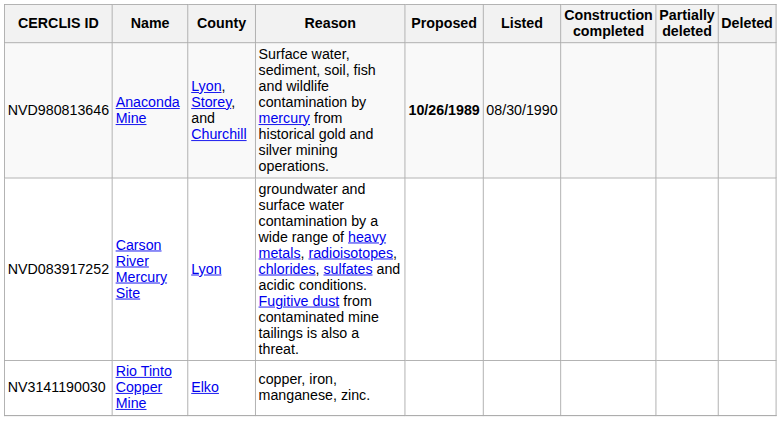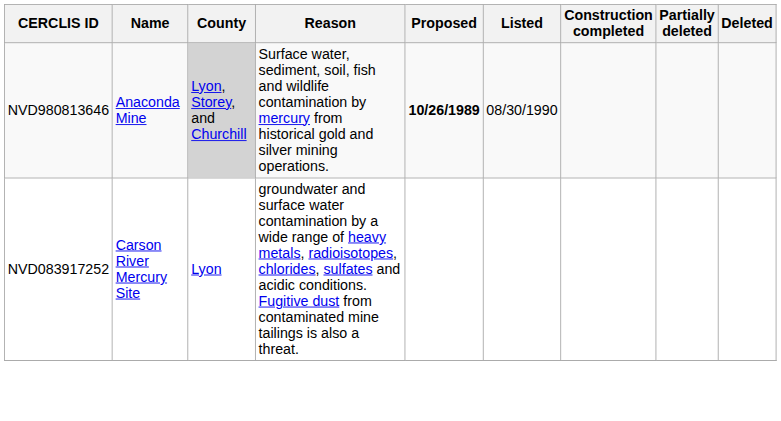 <table class="wikitable sortable">
 <tr>
 <th>CERCLIS ID</th>
 <th>Name</th>
 <th>County</th>
 <th>Reason</th>
 <th>Proposed</th>
 <th>Listed</th>
 <th>Construction<br>completed</th>
 <th>Partially<br>deleted</th>
 <th>Deleted</th>
 </tr>
 <tr>
 <td>NVD980813646</td>
 <td><a href='#'>Anaconda Mine</a></td>
-<td><a href='#'>Lyon</a>, <a href='#'>Storey</a>, and <a href='#'>Churchill</a></td>
+<td style="background: lightgrey;"><a href='#'>Lyon</a>, <a href='#'>Storey</a>, and <a href='#'>Churchill</a></td>
 <td>Surface water, sediment, soil, fish and wildlife contamination by <a href='#'>mercury</a> from historical gold and silver mining operations.</td>
 <td><strong>10/26/1989</strong></td>
 <td>08/30/1990</td>
 <td></td>
 <td></td>
 <td></td>
 </tr>
 <tr style="background:#ffffff">
 <td>NVD083917252</td>
 <td><a href='#'>Carson River Mercury Site</a></td>
 <td><a href='#'>Lyon</a></td>
 <td>groundwater and surface water contamination by a wide range of <a href='#'>heavy metals</a>, <a href='#'>radioisotopes</a>, <a href='#'>chlorides</a>, <a href='#'>sulfates</a> and acidic conditions.  <a href='#'>Fugitive dust</a> from contaminated mine tailings is also a threat.</td>
 <td></td>
 <td></td>
 <td></td>
 <td></td>
 <td></td>
 </tr>
-<tr style="background:#ffffff">
-<td>NV3141190030</td>
-<td><a href='#'>Rio Tinto Copper Mine</a></td>
-<td><a href='#'>Elko</a></td>
-<td>copper, iron, manganese, zinc.</td>
-<td></td>
-<td></td>
-<td></td>
-<td></td>
-<td></td>
-</tr>
 <tr>
 </tr>
 </table>
